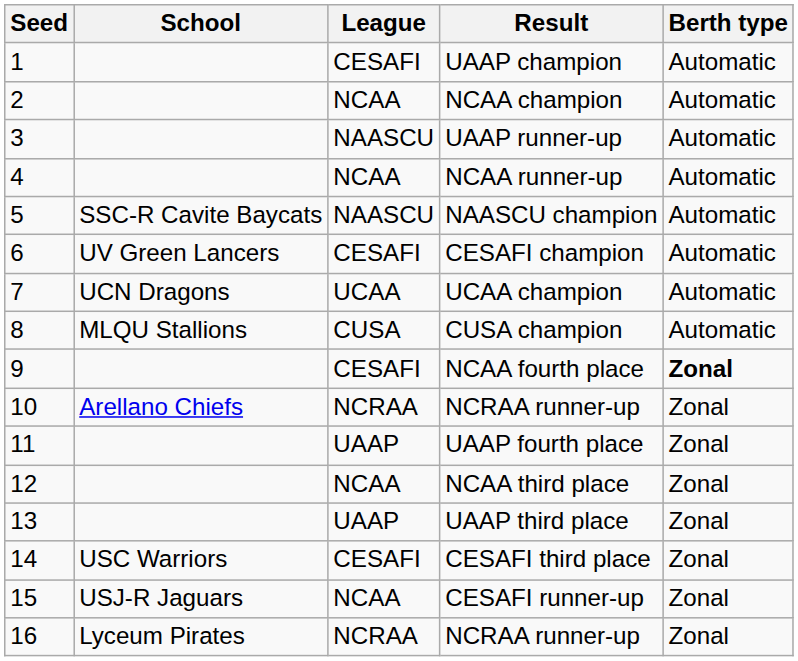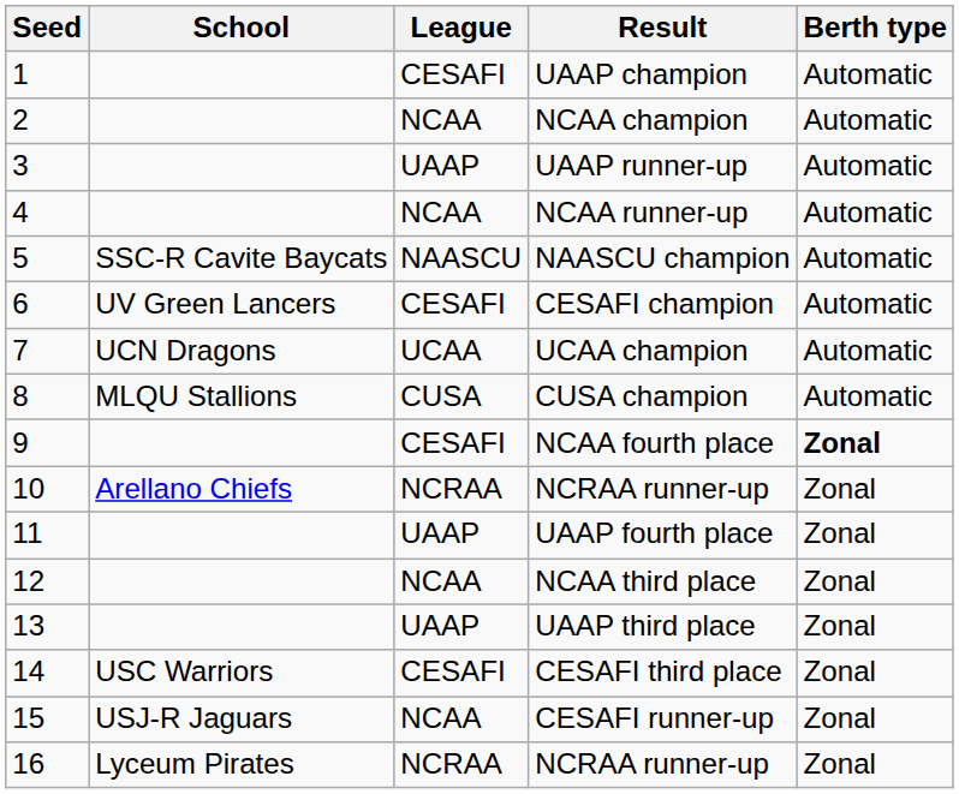 <table class=wikitable>
 <tr>
 <th>Seed</th>
 <th>School</th>
 <th>League</th>
 <th>Result</th>
 <th>Berth type</th>
 </tr>
 <tr>
 <td>1</td>
 <td></td>
 <td>CESAFI</td>
 <td>UAAP champion</td>
 <td>Automatic</td>
 </tr>
 <tr>
 <td>2</td>
 <td></td>
 <td>NCAA</td>
 <td>NCAA champion</td>
 <td>Automatic</td>
 </tr>
 <tr>
 <td>3</td>
 <td></td>
-<td>NAASCU</td>
+<td>UAAP</td>
 <td>UAAP runner-up</td>
 <td>Automatic</td>
 </tr>
 <tr>
 <td>4</td>
 <td></td>
 <td>NCAA</td>
 <td>NCAA runner-up</td>
 <td>Automatic</td>
 </tr>
 <tr>
 <td>5</td>
 <td>SSC-R Cavite Baycats</td>
 <td>NAASCU</td>
 <td>NAASCU champion</td>
 <td>Automatic</td>
 </tr>
 <tr>
 <td>6</td>
 <td>UV Green Lancers</td>
 <td>CESAFI</td>
 <td>CESAFI champion</td>
 <td>Automatic</td>
 </tr>
 <tr>
 <td>7</td>
 <td>UCN Dragons</td>
 <td>UCAA</td>
 <td>UCAA champion</td>
 <td>Automatic</td>
 </tr>
 <tr>
 <td>8</td>
 <td>MLQU Stallions</td>
 <td>CUSA</td>
 <td>CUSA champion</td>
 <td>Automatic</td>
 </tr>
 <tr>
 <td>9</td>
 <td></td>
 <td>CESAFI</td>
 <td>NCAA fourth place</td>
 <td><strong>Zonal</strong></td>
 </tr>
 <tr>
 <td>10</td>
 <td><a href='#'>Arellano Chiefs</a></td>
 <td>NCRAA</td>
 <td>NCRAA runner-up</td>
 <td>Zonal</td>
 </tr>
 <tr>
 <td>11</td>
 <td></td>
 <td>UAAP</td>
 <td>UAAP fourth place</td>
 <td>Zonal</td>
 </tr>
 <tr>
 <td>12</td>
 <td></td>
 <td>NCAA</td>
 <td>NCAA third place</td>
 <td>Zonal</td>
 </tr>
 <tr>
 <td>13</td>
 <td></td>
 <td>UAAP</td>
 <td>UAAP third place</td>
 <td>Zonal</td>
 </tr>
 <tr>
 <td>14</td>
 <td>USC Warriors</td>
 <td>CESAFI</td>
 <td>CESAFI third place</td>
 <td>Zonal</td>
 </tr>
 <tr>
 <td>15</td>
 <td>USJ-R Jaguars</td>
 <td>NCAA</td>
 <td>CESAFI runner-up</td>
 <td>Zonal</td>
 </tr>
 <tr>
 <td>16</td>
 <td>Lyceum Pirates</td>
 <td>NCRAA</td>
 <td>NCRAA runner-up</td>
 <td>Zonal</td>
 </tr>
 </table>
